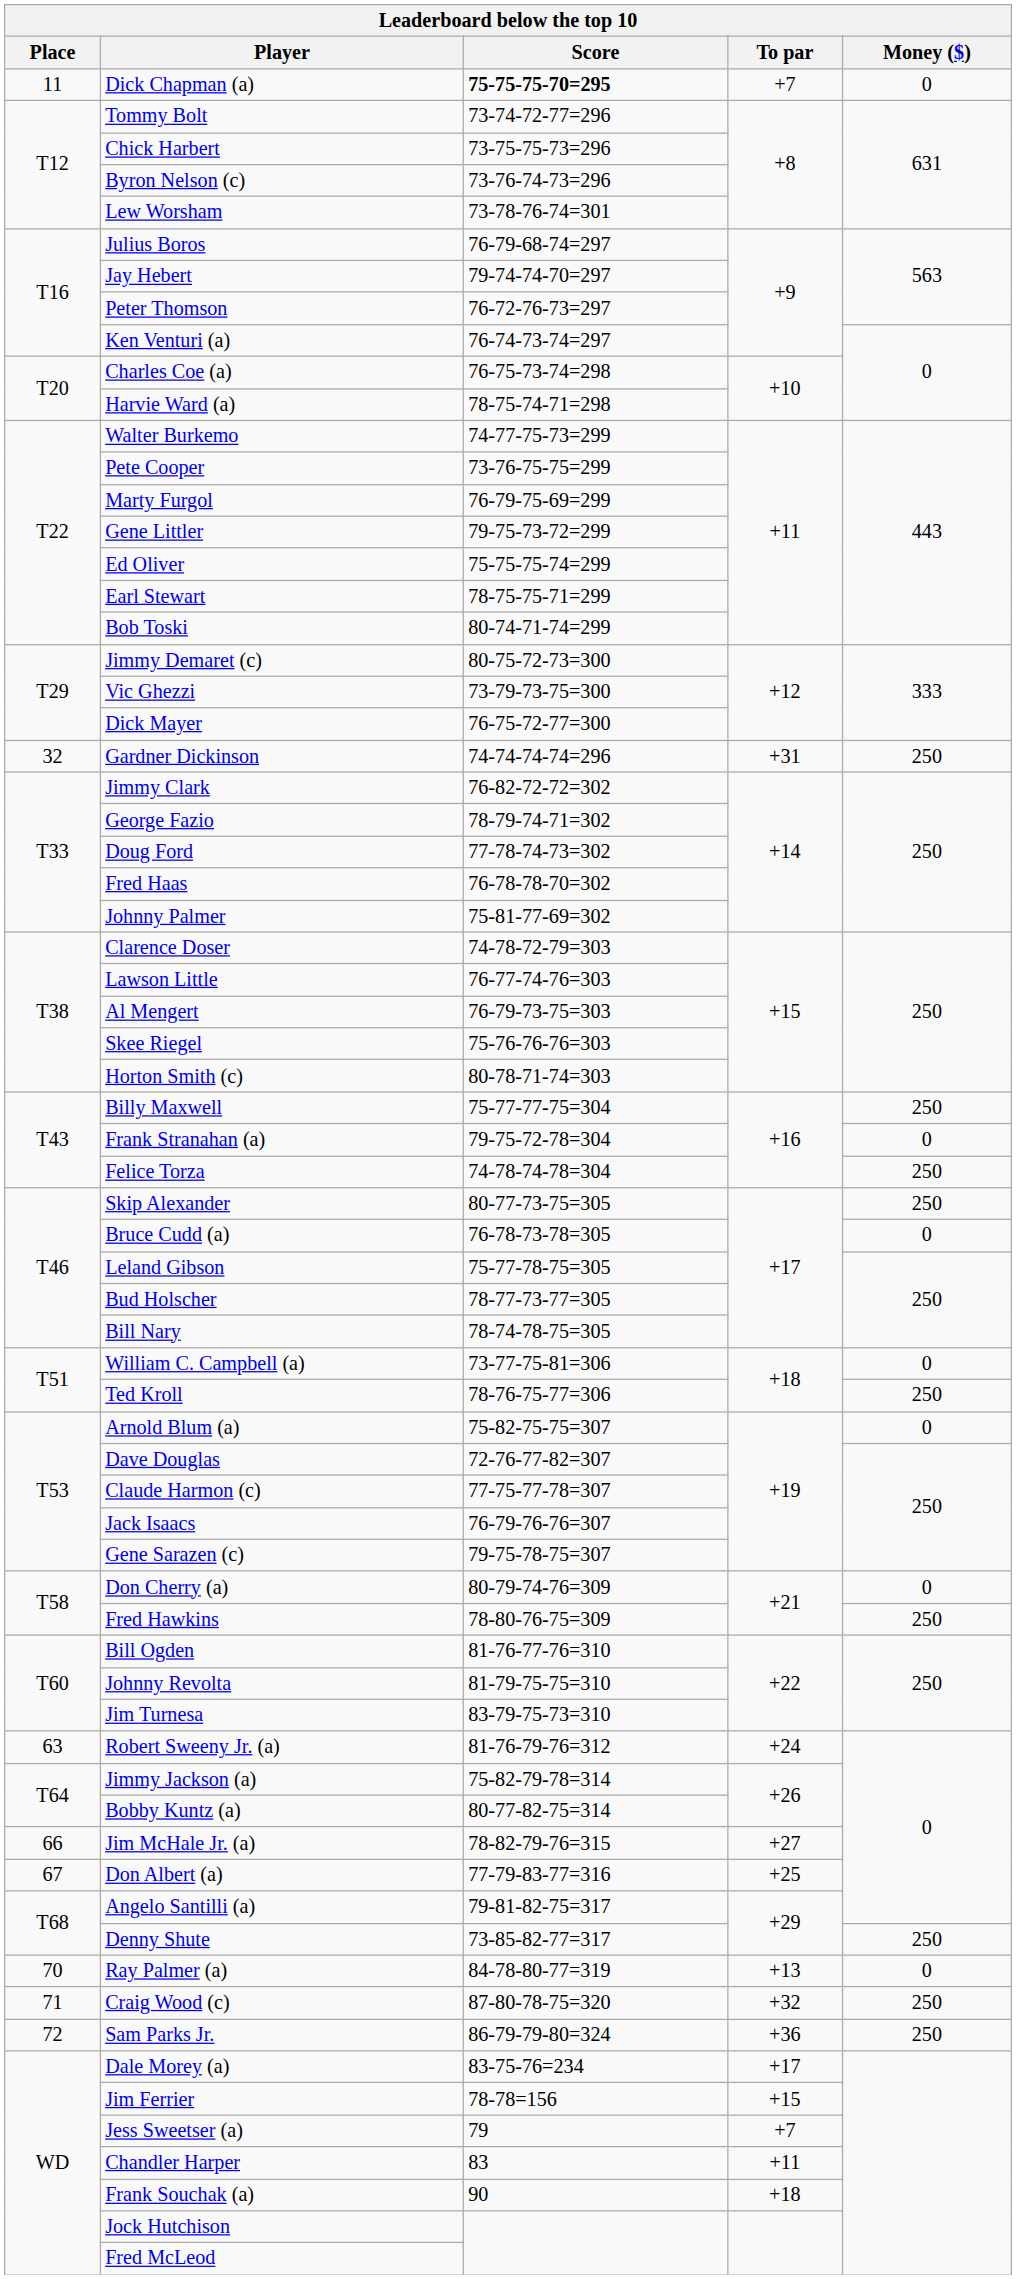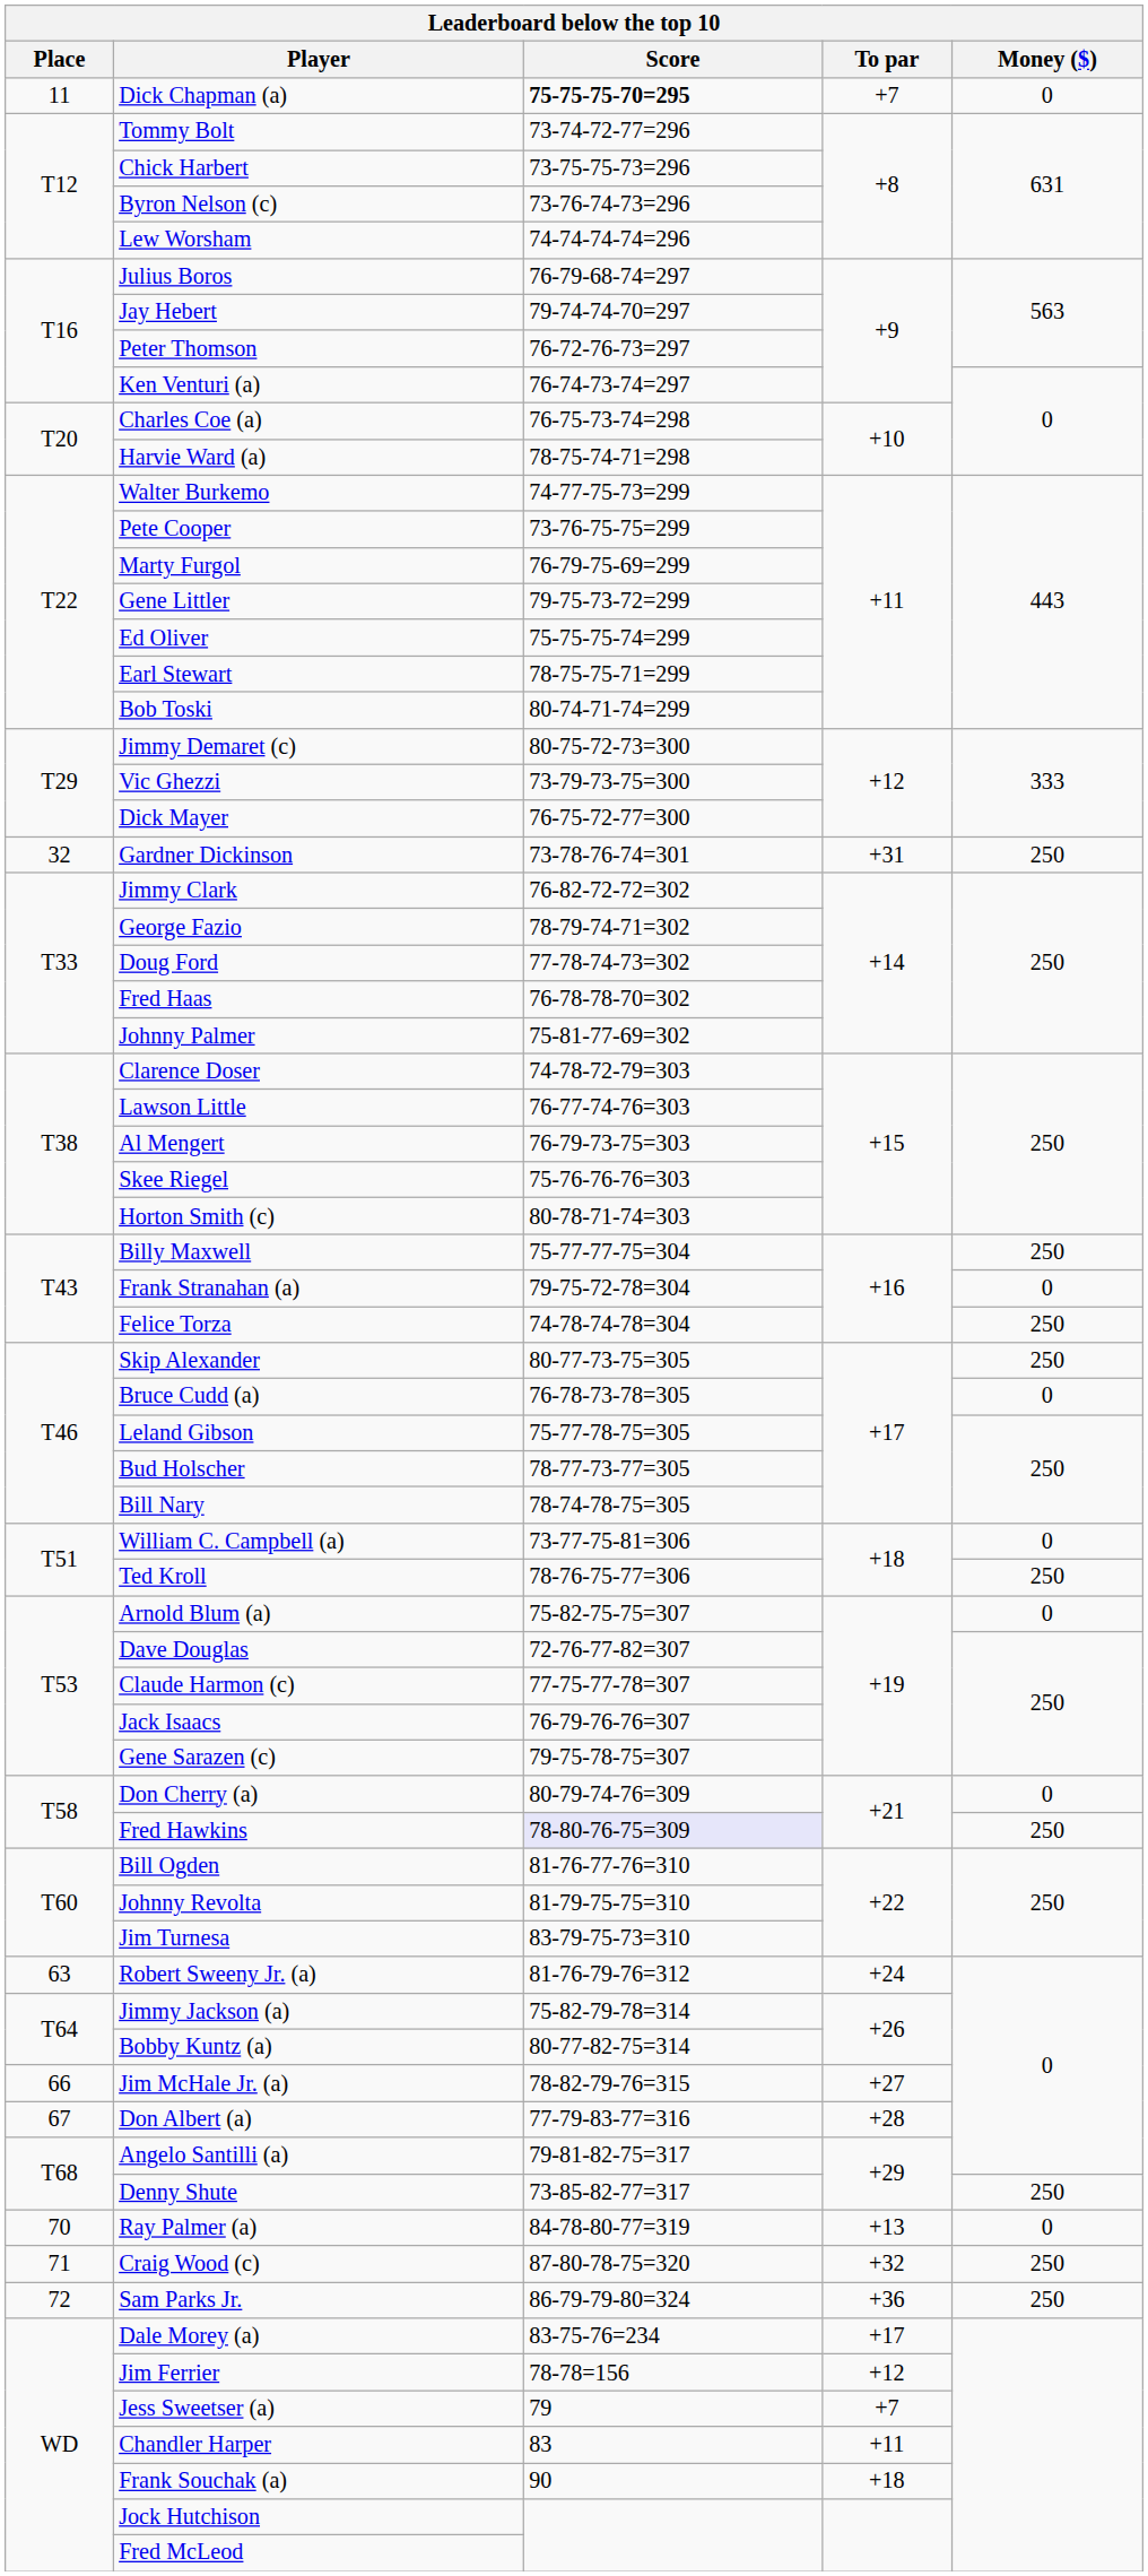 <table class="collapsible collapsed wikitable" style="width:50em;margin-top:-1px;">
 <tr>
 <th scope="col" colspan="6">Leaderboard below the top 10</th>
 </tr>
 <tr>
 <th>Place</th>
 <th>Player</th>
 <th>Score</th>
 <th>To par</th>
 <th>Money (<a href='#'>$</a>)</th>
 </tr>
 <tr>
 <td align=center>11</td>
 <td> <a href='#'>Dick Chapman</a> (a)</td>
 <td><strong>75-75-75-70=295</strong></td>
 <td align=center>+7</td>
 <td align=center>0</td>
 </tr>
 <tr>
 <td rowspan=4 align=center>T12</td>
 <td> <a href='#'>Tommy Bolt</a></td>
 <td>73-74-72-77=296</td>
 <td rowspan=4 align=center>+8</td>
 <td rowspan=4 align=center>631</td>
 </tr>
 <tr>
 <td> <a href='#'>Chick Harbert</a></td>
 <td>73-75-75-73=296</td>
 </tr>
 <tr>
 <td> <a href='#'>Byron Nelson</a> (c)</td>
 <td>73-76-74-73=296</td>
 </tr>
 <tr>
 <td> <a href='#'>Lew Worsham</a></td>
-<td>73-78-76-74=301</td>
+<td>74-74-74-74=296</td>
 </tr>
 <tr>
 <td rowspan=4 align=center>T16</td>
 <td> <a href='#'>Julius Boros</a></td>
 <td>76-79-68-74=297</td>
 <td rowspan=4 align=center>+9</td>
 <td rowspan=3 align=center>563</td>
 </tr>
 <tr>
 <td> <a href='#'>Jay Hebert</a></td>
 <td>79-74-74-70=297</td>
 </tr>
 <tr>
 <td> <a href='#'>Peter Thomson</a></td>
 <td>76-72-76-73=297</td>
 </tr>
 <tr>
 <td> <a href='#'>Ken Venturi</a> (a)</td>
 <td>76-74-73-74=297</td>
 <td rowspan=3 align=center>0</td>
 </tr>
 <tr>
 <td rowspan=2 align=center>T20</td>
 <td> <a href='#'>Charles Coe</a> (a)</td>
 <td>76-75-73-74=298</td>
 <td rowspan=2 align=center>+10</td>
 </tr>
 <tr>
 <td> <a href='#'>Harvie Ward</a> (a)</td>
 <td>78-75-74-71=298</td>
 </tr>
 <tr>
 <td rowspan=7 align=center>T22</td>
 <td> <a href='#'>Walter Burkemo</a></td>
 <td>74-77-75-73=299</td>
 <td rowspan=7 align=center>+11</td>
 <td rowspan=7 align=center>443</td>
 </tr>
 <tr>
 <td> <a href='#'>Pete Cooper</a></td>
 <td>73-76-75-75=299</td>
 </tr>
 <tr>
 <td> <a href='#'>Marty Furgol</a></td>
 <td>76-79-75-69=299</td>
 </tr>
 <tr>
 <td> <a href='#'>Gene Littler</a></td>
 <td>79-75-73-72=299</td>
 </tr>
 <tr>
 <td> <a href='#'>Ed Oliver</a></td>
 <td>75-75-75-74=299</td>
 </tr>
 <tr>
 <td> <a href='#'>Earl Stewart</a></td>
 <td>78-75-75-71=299</td>
 </tr>
 <tr>
 <td> <a href='#'>Bob Toski</a></td>
 <td>80-74-71-74=299</td>
 </tr>
 <tr>
 <td rowspan=3 align=center>T29</td>
 <td> <a href='#'>Jimmy Demaret</a> (c)</td>
 <td>80-75-72-73=300</td>
 <td rowspan=3 align=center>+12</td>
 <td rowspan=3 align=center>333</td>
 </tr>
 <tr>
 <td> <a href='#'>Vic Ghezzi</a></td>
 <td>73-79-73-75=300</td>
 </tr>
 <tr>
 <td> <a href='#'>Dick Mayer</a></td>
 <td>76-75-72-77=300</td>
 </tr>
 <tr>
 <td align=center>32</td>
 <td> <a href='#'>Gardner Dickinson</a></td>
-<td>74-74-74-74=296</td>
+<td>73-78-76-74=301</td>
 <td align=center>+31</td>
 <td align=center>250</td>
 </tr>
 <tr>
 <td rowspan=5 align=center>T33</td>
 <td> <a href='#'>Jimmy Clark</a></td>
 <td>76-82-72-72=302</td>
 <td rowspan=5 align=center>+14</td>
 <td rowspan=5 align=center>250</td>
 </tr>
 <tr>
 <td> <a href='#'>George Fazio</a></td>
 <td>78-79-74-71=302</td>
 </tr>
 <tr>
 <td> <a href='#'>Doug Ford</a></td>
 <td>77-78-74-73=302</td>
 </tr>
 <tr>
 <td> <a href='#'>Fred Haas</a></td>
 <td>76-78-78-70=302</td>
 </tr>
 <tr>
 <td> <a href='#'>Johnny Palmer</a></td>
 <td>75-81-77-69=302</td>
 </tr>
 <tr>
 <td rowspan=5 align=center>T38</td>
 <td> <a href='#'>Clarence Doser</a></td>
 <td>74-78-72-79=303</td>
 <td rowspan=5 align=center>+15</td>
 <td rowspan=5 align=center>250</td>
 </tr>
 <tr>
 <td> <a href='#'>Lawson Little</a></td>
 <td>76-77-74-76=303</td>
 </tr>
 <tr>
 <td> <a href='#'>Al Mengert</a></td>
 <td>76-79-73-75=303</td>
 </tr>
 <tr>
 <td> <a href='#'>Skee Riegel</a></td>
 <td>75-76-76-76=303</td>
 </tr>
 <tr>
 <td> <a href='#'>Horton Smith</a> (c)</td>
 <td>80-78-71-74=303</td>
 </tr>
 <tr>
 <td rowspan=3 align=center>T43</td>
 <td> <a href='#'>Billy Maxwell</a></td>
 <td>75-77-77-75=304</td>
 <td rowspan=3 align=center>+16</td>
 <td align=center>250</td>
 </tr>
 <tr>
 <td> <a href='#'>Frank Stranahan</a> (a)</td>
 <td>79-75-72-78=304</td>
 <td align=center>0</td>
 </tr>
 <tr>
 <td> <a href='#'>Felice Torza</a></td>
 <td>74-78-74-78=304</td>
 <td align=center>250</td>
 </tr>
 <tr>
 <td rowspan=5 align=center>T46</td>
 <td> <a href='#'>Skip Alexander</a></td>
 <td>80-77-73-75=305</td>
 <td rowspan=5 align=center>+17</td>
 <td align=center>250</td>
 </tr>
 <tr>
 <td> <a href='#'>Bruce Cudd</a> (a)</td>
 <td>76-78-73-78=305</td>
 <td align=center>0</td>
 </tr>
 <tr>
 <td> <a href='#'>Leland Gibson</a></td>
 <td>75-77-78-75=305</td>
 <td rowspan=3 align=center>250</td>
 </tr>
 <tr>
 <td> <a href='#'>Bud Holscher</a></td>
 <td>78-77-73-77=305</td>
 </tr>
 <tr>
 <td> <a href='#'>Bill Nary</a></td>
 <td>78-74-78-75=305</td>
 </tr>
 <tr>
 <td rowspan=2 align=center>T51</td>
 <td> <a href='#'>William C. Campbell</a> (a)</td>
 <td>73-77-75-81=306</td>
 <td rowspan=2 align=center>+18</td>
 <td align=center>0</td>
 </tr>
 <tr>
 <td> <a href='#'>Ted Kroll</a></td>
 <td>78-76-75-77=306</td>
 <td align=center>250</td>
 </tr>
 <tr>
 <td rowspan=5 align=center>T53</td>
 <td> <a href='#'>Arnold Blum</a> (a)</td>
 <td>75-82-75-75=307</td>
 <td rowspan=5 align=center>+19</td>
 <td align=center>0</td>
 </tr>
 <tr>
 <td> <a href='#'>Dave Douglas</a></td>
 <td>72-76-77-82=307</td>
 <td rowspan=4 align=center>250</td>
 </tr>
 <tr>
 <td> <a href='#'>Claude Harmon</a> (c)</td>
 <td>77-75-77-78=307</td>
 </tr>
 <tr>
 <td> <a href='#'>Jack Isaacs</a></td>
 <td>76-79-76-76=307</td>
 </tr>
 <tr>
 <td> <a href='#'>Gene Sarazen</a> (c)</td>
 <td>79-75-78-75=307</td>
 </tr>
 <tr>
 <td rowspan=2 align=center>T58</td>
 <td> <a href='#'>Don Cherry</a> (a)</td>
 <td>80-79-74-76=309</td>
 <td rowspan=2 align=center>+21</td>
 <td align=center>0</td>
 </tr>
 <tr>
 <td> <a href='#'>Fred Hawkins</a></td>
-<td>78-80-76-75=309</td>
+<td style="background: lavender;">78-80-76-75=309</td>
 <td align=center>250</td>
 </tr>
 <tr>
 <td rowspan=3 align=center>T60</td>
 <td> <a href='#'>Bill Ogden</a></td>
 <td>81-76-77-76=310</td>
 <td rowspan=3 align=center>+22</td>
 <td rowspan=3 align=center>250</td>
 </tr>
 <tr>
 <td> <a href='#'>Johnny Revolta</a></td>
 <td>81-79-75-75=310</td>
 </tr>
 <tr>
 <td> <a href='#'>Jim Turnesa</a></td>
 <td>83-79-75-73=310</td>
 </tr>
 <tr>
 <td align=center>63</td>
 <td> <a href='#'>Robert Sweeny Jr.</a> (a)</td>
 <td>81-76-79-76=312</td>
 <td align=center>+24</td>
 <td rowspan=6 align=center>0</td>
 </tr>
 <tr>
 <td rowspan=2 align=center>T64</td>
 <td> <a href='#'>Jimmy Jackson</a> (a)</td>
 <td>75-82-79-78=314</td>
 <td rowspan=2 align=center>+26</td>
 </tr>
 <tr>
 <td> <a href='#'>Bobby Kuntz</a> (a)</td>
 <td>80-77-82-75=314</td>
 </tr>
 <tr>
 <td align=center>66</td>
 <td> <a href='#'>Jim McHale Jr.</a> (a)</td>
 <td>78-82-79-76=315</td>
 <td align=center>+27</td>
 </tr>
 <tr>
 <td align=center>67</td>
 <td> <a href='#'>Don Albert</a> (a)</td>
 <td>77-79-83-77=316</td>
-<td align=center>+25</td>
+<td align=center>+28</td>
 </tr>
 <tr>
 <td rowspan=2 align=center>T68</td>
 <td> <a href='#'>Angelo Santilli</a> (a)</td>
 <td>79-81-82-75=317</td>
 <td rowspan=2 align=center>+29</td>
 </tr>
 <tr>
 <td> <a href='#'>Denny Shute</a></td>
 <td>73-85-82-77=317</td>
 <td align=center>250</td>
 </tr>
 <tr>
 <td align=center>70</td>
 <td> <a href='#'>Ray Palmer</a> (a)</td>
 <td>84-78-80-77=319</td>
 <td align=center>+13</td>
 <td align=center>0</td>
 </tr>
 <tr>
 <td align=center>71</td>
 <td> <a href='#'>Craig Wood</a> (c)</td>
 <td>87-80-78-75=320</td>
 <td align=center>+32</td>
 <td align=center>250</td>
 </tr>
 <tr>
 <td align=center>72</td>
 <td> <a href='#'>Sam Parks Jr.</a></td>
 <td>86-79-79-80=324</td>
 <td align=center>+36</td>
 <td align=center>250</td>
 </tr>
 <tr>
 <td rowspan=7 align=center>WD</td>
 <td> <a href='#'>Dale Morey</a> (a)</td>
 <td>83-75-76=234</td>
 <td align=center>+17</td>
 <td rowspan=7 align=center></td>
 </tr>
 <tr>
 <td> <a href='#'>Jim Ferrier</a></td>
 <td>78-78=156</td>
-<td align=center>+15</td>
+<td align=center>+12</td>
 </tr>
 <tr>
 <td> <a href='#'>Jess Sweetser</a> (a)</td>
 <td>79</td>
 <td align=center>+7</td>
 </tr>
 <tr>
 <td> <a href='#'>Chandler Harper</a></td>
 <td>83</td>
 <td align=center>+11</td>
 </tr>
 <tr>
 <td> <a href='#'>Frank Souchak</a> (a)</td>
 <td>90</td>
 <td align=center>+18</td>
 </tr>
 <tr>
 <td> <a href='#'>Jock Hutchison</a></td>
 <td rowspan=2></td>
 <td rowspan=2 align=center></td>
 </tr>
 <tr>
 <td> <a href='#'>Fred McLeod</a></td>
 </tr>
 </table>
